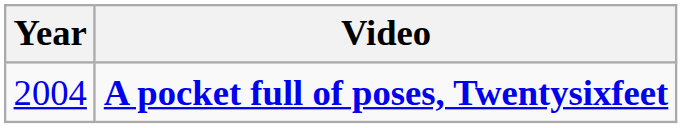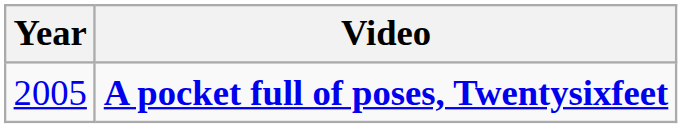 <table class="wikitable" border="1">
 <tr>
 <th>Year</th>
 <th>Video</th>
 </tr>
 <tr>
-<td><a href='#'>2004</a></td>
+<td><a href='#'>2005</a></td>
 <td><strong><a href='#'>A pocket full of poses, Twentysixfeet</a></strong></td>
 </tr>
 </table>
